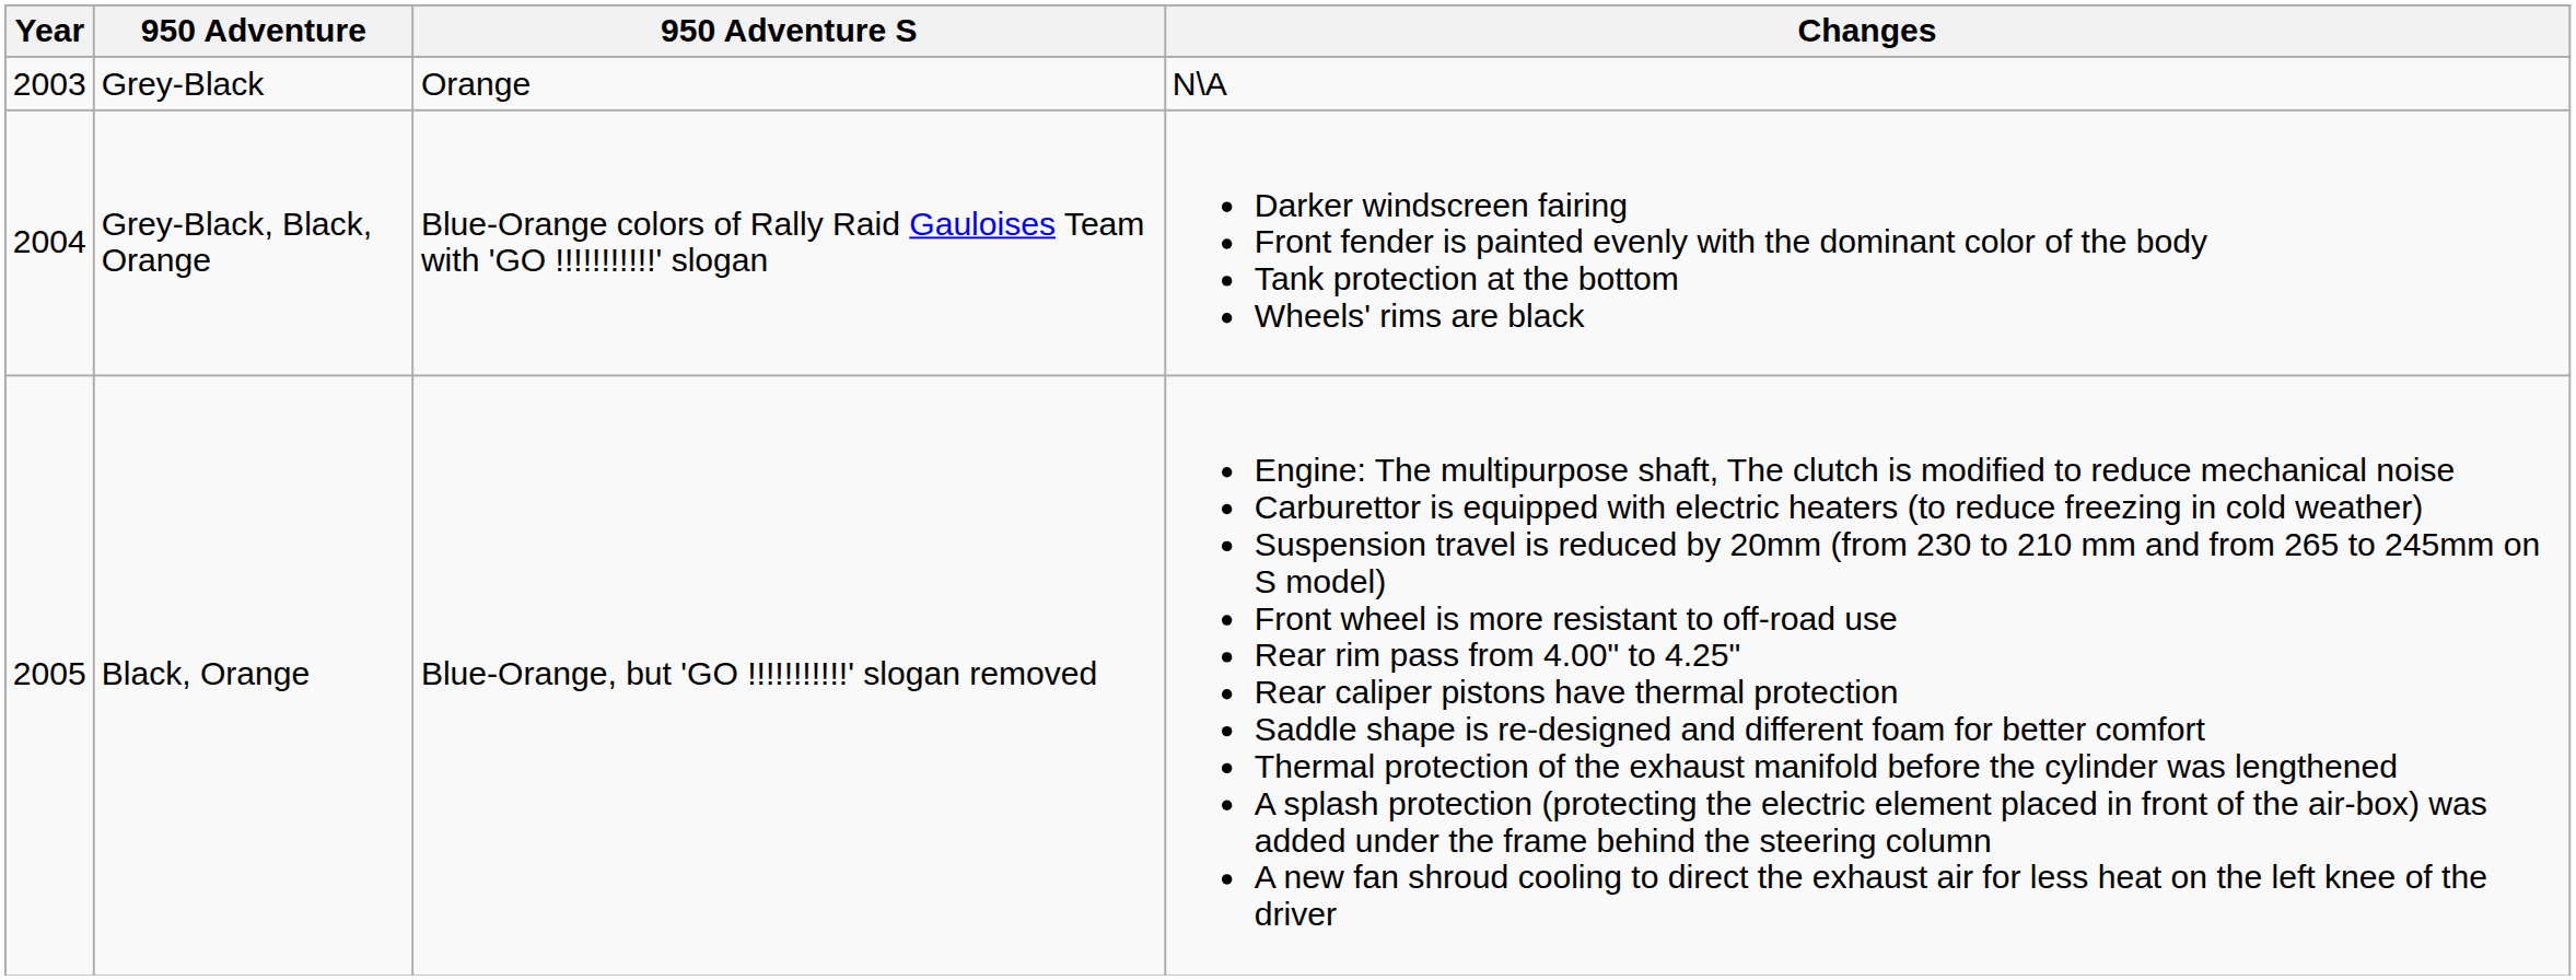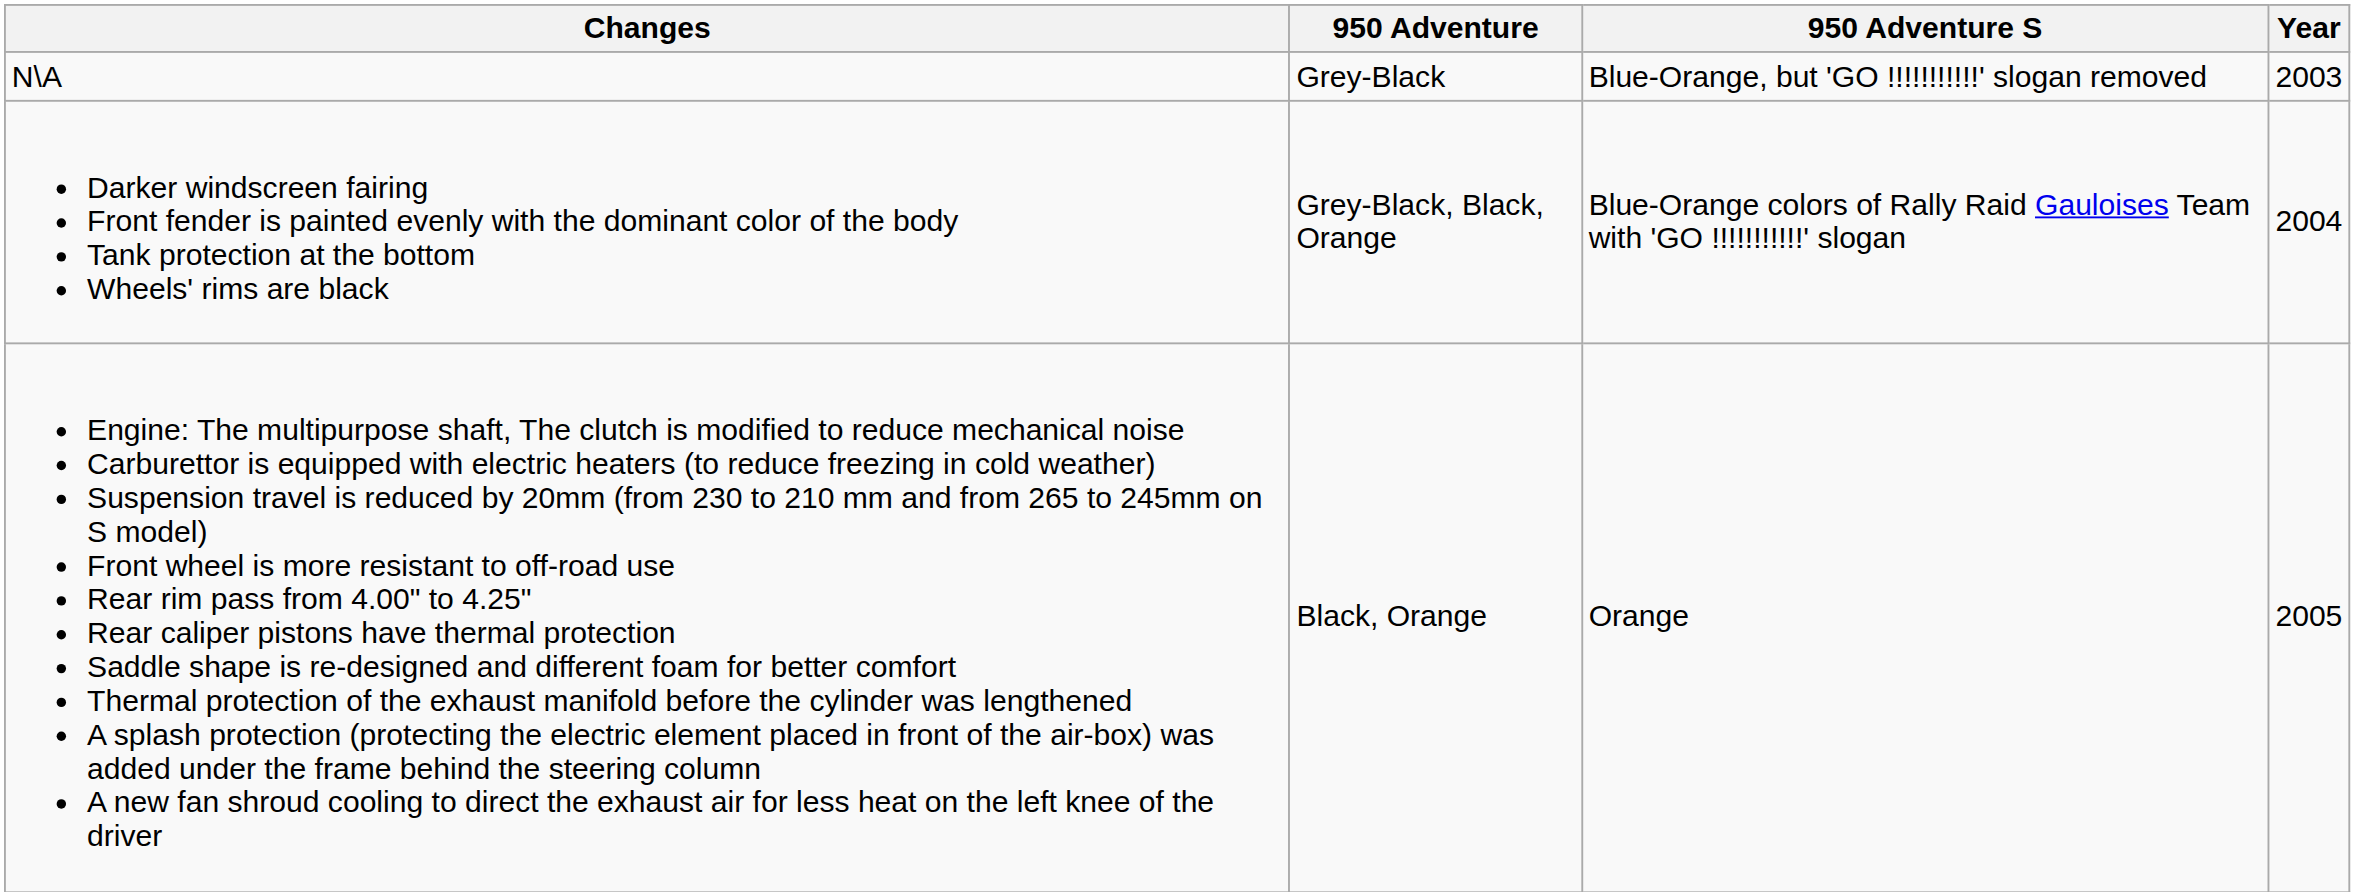 <table class="wikitable">
 <tr>
-<th>Year</th>
+<th>Changes</th>
 <th>950 Adventure</th>
 <th>950 Adventure S</th>
-<th>Changes</th>
+<th>Year</th>
 </tr>
 <tr>
+<td>N\A</td>
+<td>Grey-Black</td>
+<td>Blue-Orange, but 'GO !!!!!!!!!!!' slogan removed</td>
 <td>2003</td>
-<td>Grey-Black</td>
-<td>Orange</td>
-<td>N\A</td>
 </tr>
 <tr>
-<td>2004</td>
+<td><br><ul><li>Darker windscreen fairing</li><li>Front fender is painted evenly with the dominant color of the body</li><li>Tank protection at the bottom</li><li>Wheels' rims are black</li></ul></td>
 <td>Grey-Black, Black, Orange</td>
 <td>Blue-Orange colors of Rally Raid <a href='#'>Gauloises</a> Team with 'GO !!!!!!!!!!!' slogan</td>
-<td><br><ul><li>Darker windscreen fairing</li><li>Front fender is painted evenly with the dominant color of the body</li><li>Tank protection at the bottom</li><li>Wheels' rims are black</li></ul></td>
+<td>2004</td>
 </tr>
 <tr>
+<td><br><ul><li>Engine: The multipurpose shaft, The clutch is modified to reduce mechanical noise</li><li>Carburettor is equipped with electric heaters (to reduce freezing in cold weather)</li><li>Suspension travel is reduced by 20mm (from 230 to 210 mm and from 265 to 245mm on S model)</li><li>Front wheel is more resistant to off-road use</li><li>Rear rim pass from 4.00" to 4.25"</li><li>Rear caliper pistons have thermal protection</li><li>Saddle shape is re-designed and different foam for better comfort</li><li>Thermal protection of the exhaust manifold before the cylinder was lengthened</li><li>A splash protection (protecting the electric element placed in front of the air-box) was added under the frame behind the steering column</li><li>A new fan shroud cooling to direct the exhaust air for less heat on the left knee of the driver</li></ul></td>
+<td>Black, Orange</td>
+<td>Orange</td>
 <td>2005</td>
-<td>Black, Orange</td>
-<td>Blue-Orange, but 'GO !!!!!!!!!!!' slogan removed</td>
-<td><br><ul><li>Engine: The multipurpose shaft, The clutch is modified to reduce mechanical noise</li><li>Carburettor is equipped with electric heaters (to reduce freezing in cold weather)</li><li>Suspension travel is reduced by 20mm (from 230 to 210 mm and from 265 to 245mm on S model)</li><li>Front wheel is more resistant to off-road use</li><li>Rear rim pass from 4.00" to 4.25"</li><li>Rear caliper pistons have thermal protection</li><li>Saddle shape is re-designed and different foam for better comfort</li><li>Thermal protection of the exhaust manifold before the cylinder was lengthened</li><li>A splash protection (protecting the electric element placed in front of the air-box) was added under the frame behind the steering column</li><li>A new fan shroud cooling to direct the exhaust air for less heat on the left knee of the driver</li></ul></td>
 </tr>
 </table>
